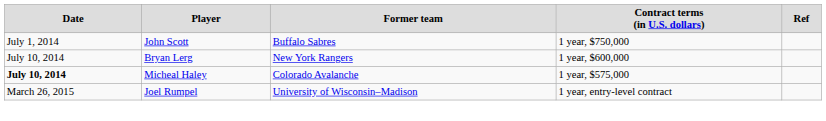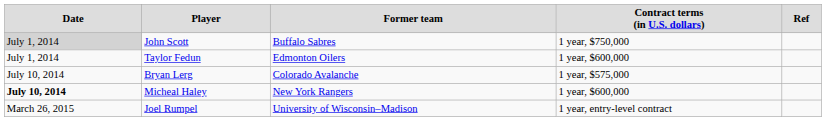 <table class="wikitable" width=98%>
 <tr align="center" bgcolor="#dddddd">
 <td><strong>Date</strong></td>
 <td><strong>Player</strong></td>
 <td><strong>Former team</strong></td>
 <td><strong>Contract terms</strong><br><strong>(in <a href='#'>U.S. dollars</a>)</strong></td>
 <td><strong>Ref</strong></td>
 </tr>
 <tr>
-<td>July 1, 2014</td>
+<td style="background: lightgrey;">July 1, 2014</td>
 <td><a href='#'>John Scott</a></td>
 <td><a href='#'>Buffalo Sabres</a></td>
 <td>1 year, $750,000</td>
 <td></td>
 </tr>
 <tr>
+<td>July 1, 2014</td>
+<td><a href='#'>Taylor Fedun</a></td>
+<td><a href='#'>Edmonton Oilers</a></td>
+<td>1 year, $600,000</td>
+<td></td>
+</tr>
+<tr>
 <td>July 10, 2014</td>
 <td><a href='#'>Bryan Lerg</a></td>
-<td><a href='#'>New York Rangers</a></td>
-<td>1 year, $600,000</td>
+<td><a href='#'>Colorado Avalanche</a></td>
+<td>1 year, $575,000</td>
 <td></td>
 </tr>
 <tr>
 <td><strong>July 10, 2014</strong></td>
 <td><a href='#'>Micheal Haley</a></td>
-<td><a href='#'>Colorado Avalanche</a></td>
-<td>1 year, $575,000</td>
+<td><a href='#'>New York Rangers</a></td>
+<td>1 year, $600,000</td>
 <td></td>
 </tr>
 <tr>
 <td>March 26, 2015</td>
 <td><a href='#'>Joel Rumpel</a></td>
 <td><a href='#'>University of Wisconsin–Madison</a></td>
 <td>1 year, entry-level contract</td>
 <td></td>
 </tr>
 </table>
